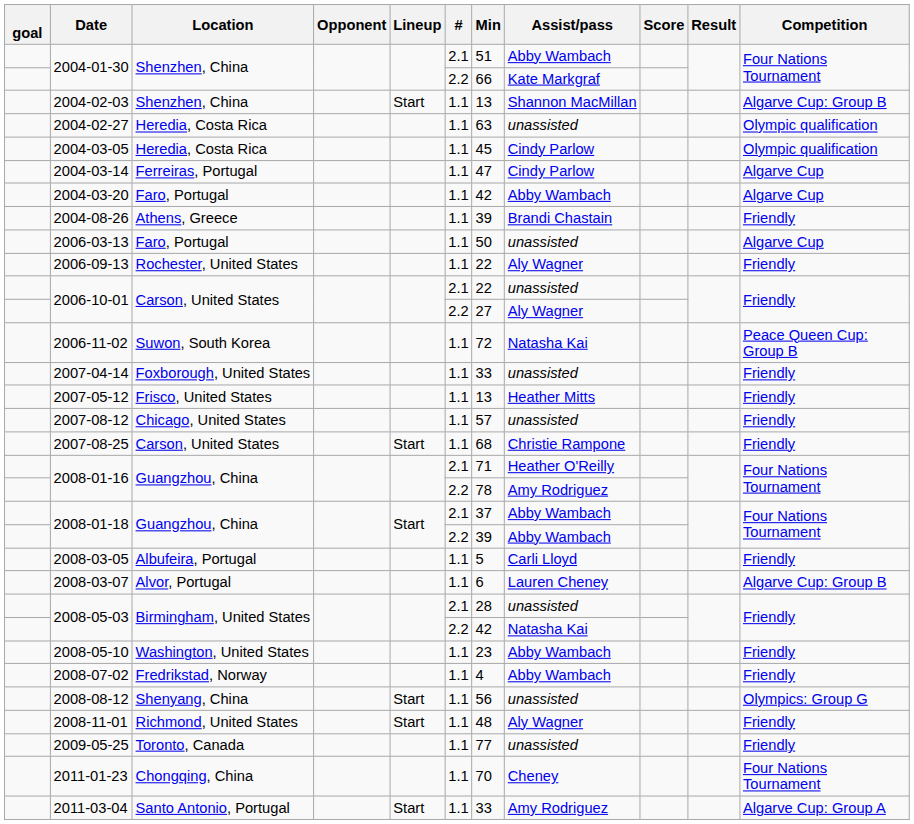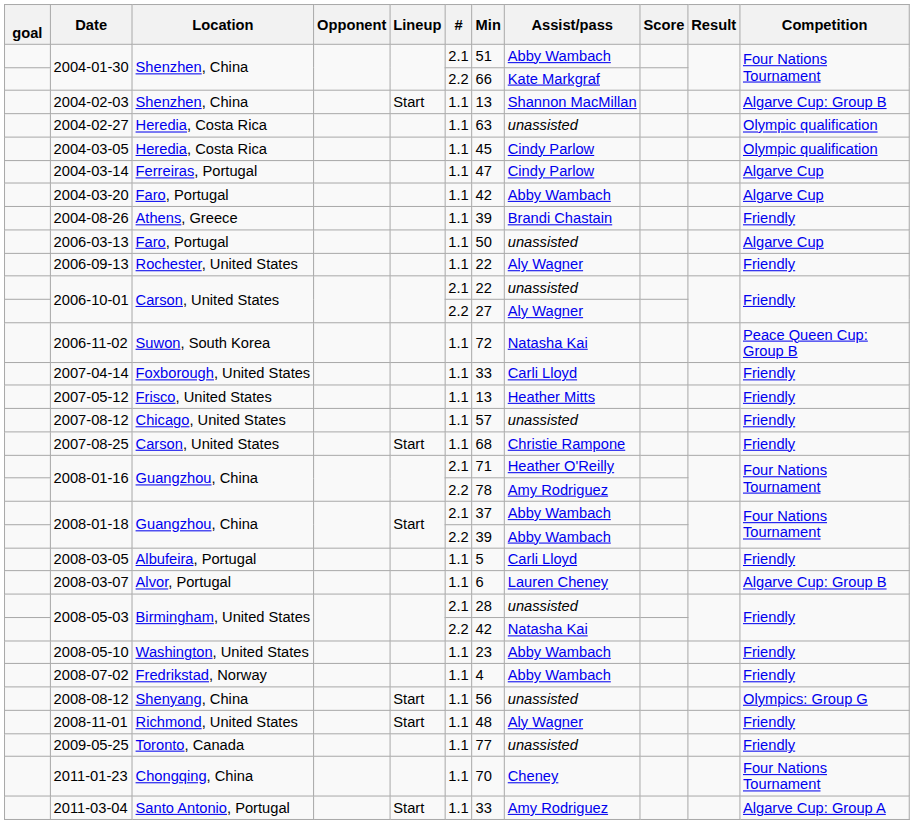 <table class="wikitable collapsible sortable" style="font-size:90%">
 <tr>
 <th data-sort-type=number width=38px><br>goal</th>
 <th>Date</th>
 <th>Location</th>
 <th>Opponent</th>
 <th data-sort-type=number>Lineup</th>
 <th data-sort-type=number>#</th>
 <th data-sort-type=number>Min</th>
 <th>Assist/pass</th>
 <th data-sort-type=number>Score</th>
 <th data-sort-type=number>Result</th>
 <th width=160px>Competition</th>
 </tr>
 <tr>
 <td></td>
 <td rowspan=2>2004-01-30</td>
 <td rowspan=2><a href='#'>Shenzhen</a>, China</td>
 <td rowspan=2></td>
 <td rowspan=2></td>
 <td>2.1</td>
 <td>51</td>
 <td><a href='#'>Abby Wambach</a></td>
 <td></td>
 <td rowspan=2></td>
 <td rowspan=2 ><a href='#'>Four Nations Tournament</a></td>
 </tr>
 <tr>
 <td></td>
 <td>2.2</td>
 <td>66</td>
 <td><a href='#'>Kate Markgraf</a></td>
 <td></td>
 </tr>
 <tr>
 <td></td>
 <td>2004-02-03</td>
 <td><a href='#'>Shenzhen</a>, China</td>
 <td></td>
 <td>Start</td>
 <td>1.1</td>
 <td>13</td>
 <td><a href='#'>Shannon MacMillan</a></td>
 <td></td>
 <td></td>
 <td><a href='#'>Algarve Cup: Group B</a></td>
 </tr>
 <tr>
 <td></td>
 <td>2004-02-27</td>
 <td><a href='#'>Heredia</a>, Costa Rica</td>
 <td></td>
 <td></td>
 <td>1.1</td>
 <td>63</td>
 <td><em>unassisted</em></td>
 <td></td>
 <td></td>
 <td><a href='#'>Olympic qualification</a></td>
 </tr>
 <tr>
 <td></td>
 <td>2004-03-05</td>
 <td><a href='#'>Heredia</a>, Costa Rica</td>
 <td></td>
 <td></td>
 <td>1.1</td>
 <td>45</td>
 <td><a href='#'>Cindy Parlow</a></td>
 <td></td>
 <td></td>
 <td><a href='#'>Olympic qualification</a></td>
 </tr>
 <tr>
 <td></td>
 <td>2004-03-14</td>
 <td><a href='#'>Ferreiras</a>, Portugal</td>
 <td></td>
 <td></td>
 <td>1.1</td>
 <td>47</td>
 <td><a href='#'>Cindy Parlow</a></td>
 <td></td>
 <td></td>
 <td><a href='#'>Algarve Cup</a></td>
 </tr>
 <tr>
 <td></td>
 <td>2004-03-20</td>
 <td><a href='#'>Faro</a>, Portugal</td>
 <td></td>
 <td></td>
 <td>1.1</td>
 <td>42</td>
 <td><a href='#'>Abby Wambach</a></td>
 <td></td>
 <td></td>
 <td><a href='#'>Algarve Cup</a></td>
 </tr>
 <tr>
 <td></td>
 <td>2004-08-26</td>
 <td><a href='#'>Athens</a>, Greece</td>
 <td></td>
 <td></td>
 <td>1.1</td>
 <td>39</td>
 <td><a href='#'>Brandi Chastain</a></td>
 <td></td>
 <td></td>
 <td><a href='#'>Friendly</a></td>
 </tr>
 <tr>
 <td></td>
 <td>2006-03-13</td>
 <td><a href='#'>Faro</a>, Portugal</td>
 <td></td>
 <td></td>
 <td>1.1</td>
 <td>50</td>
 <td><em>unassisted</em></td>
 <td></td>
 <td></td>
 <td><a href='#'>Algarve Cup</a></td>
 </tr>
 <tr>
 <td></td>
 <td>2006-09-13</td>
 <td><a href='#'>Rochester</a>, United States</td>
 <td></td>
 <td></td>
 <td>1.1</td>
 <td>22</td>
 <td><a href='#'>Aly Wagner</a></td>
 <td></td>
 <td></td>
 <td><a href='#'>Friendly</a></td>
 </tr>
 <tr>
 <td></td>
 <td rowspan=2>2006-10-01</td>
 <td rowspan=2><a href='#'>Carson</a>, United States</td>
 <td rowspan=2></td>
 <td rowspan=2></td>
 <td>2.1</td>
 <td>22</td>
 <td><em>unassisted</em></td>
 <td></td>
 <td rowspan=2></td>
 <td rowspan=2 ><a href='#'>Friendly</a></td>
 </tr>
 <tr>
 <td></td>
 <td>2.2</td>
 <td>27</td>
 <td><a href='#'>Aly Wagner</a></td>
 <td></td>
 </tr>
 <tr>
 <td></td>
 <td>2006-11-02</td>
 <td><a href='#'>Suwon</a>, South Korea</td>
 <td></td>
 <td></td>
 <td>1.1</td>
 <td>72</td>
 <td><a href='#'>Natasha Kai</a></td>
 <td></td>
 <td></td>
 <td><a href='#'>Peace Queen Cup: Group B</a></td>
 </tr>
 <tr>
 <td></td>
 <td>2007-04-14</td>
 <td><a href='#'>Foxborough</a>, United States</td>
 <td></td>
 <td></td>
 <td>1.1</td>
 <td>33</td>
-<td><em>unassisted</em></td>
+<td><a href='#'>Carli Lloyd</a></td>
 <td></td>
 <td></td>
 <td><a href='#'>Friendly</a></td>
 </tr>
 <tr>
 <td></td>
 <td>2007-05-12</td>
 <td><a href='#'>Frisco</a>, United States</td>
 <td></td>
 <td></td>
 <td>1.1</td>
 <td>13</td>
 <td><a href='#'>Heather Mitts</a></td>
 <td></td>
 <td></td>
 <td><a href='#'>Friendly</a></td>
 </tr>
 <tr>
 <td></td>
 <td>2007-08-12</td>
 <td><a href='#'>Chicago</a>, United States</td>
 <td></td>
 <td></td>
 <td>1.1</td>
 <td>57</td>
 <td><em>unassisted</em></td>
 <td></td>
 <td></td>
 <td><a href='#'>Friendly</a></td>
 </tr>
 <tr>
 <td></td>
 <td>2007-08-25</td>
 <td><a href='#'>Carson</a>, United States</td>
 <td></td>
 <td>Start</td>
 <td>1.1</td>
 <td>68</td>
 <td><a href='#'>Christie Rampone</a></td>
 <td></td>
 <td></td>
 <td><a href='#'>Friendly</a></td>
 </tr>
 <tr>
 <td></td>
 <td rowspan=2>2008-01-16</td>
 <td rowspan=2><a href='#'>Guangzhou</a>, China</td>
 <td rowspan=2></td>
 <td rowspan=2></td>
 <td>2.1</td>
 <td>71</td>
 <td><a href='#'>Heather O'Reilly</a></td>
 <td></td>
 <td rowspan=2></td>
 <td rowspan=2 ><a href='#'>Four Nations Tournament</a></td>
 </tr>
 <tr>
 <td></td>
 <td>2.2</td>
 <td>78</td>
 <td><a href='#'>Amy Rodriguez</a></td>
 <td></td>
 </tr>
 <tr>
 <td></td>
 <td rowspan=2>2008-01-18</td>
 <td rowspan=2><a href='#'>Guangzhou</a>, China</td>
 <td rowspan=2></td>
 <td rowspan=2>Start</td>
 <td>2.1</td>
 <td>37</td>
 <td><a href='#'>Abby Wambach</a></td>
 <td></td>
 <td rowspan=2></td>
 <td rowspan=2 ><a href='#'>Four Nations Tournament</a></td>
 </tr>
 <tr>
 <td></td>
 <td>2.2</td>
 <td>39</td>
 <td><a href='#'>Abby Wambach</a></td>
 <td></td>
 </tr>
 <tr>
 <td></td>
 <td>2008-03-05</td>
 <td><a href='#'>Albufeira</a>, Portugal</td>
 <td></td>
 <td></td>
 <td>1.1</td>
 <td>5</td>
 <td><a href='#'>Carli Lloyd</a></td>
 <td></td>
 <td></td>
 <td><a href='#'>Friendly</a></td>
 </tr>
 <tr>
 <td></td>
 <td>2008-03-07</td>
 <td><a href='#'>Alvor</a>, Portugal</td>
 <td></td>
 <td></td>
 <td>1.1</td>
 <td>6</td>
 <td><a href='#'>Lauren Cheney</a></td>
 <td></td>
 <td></td>
 <td><a href='#'>Algarve Cup: Group B</a></td>
 </tr>
 <tr>
 <td></td>
 <td rowspan=2>2008-05-03</td>
 <td rowspan=2><a href='#'>Birmingham</a>, United States</td>
 <td rowspan=2></td>
 <td rowspan=2></td>
 <td>2.1</td>
 <td>28</td>
 <td><em>unassisted</em></td>
 <td></td>
 <td rowspan=2></td>
 <td rowspan=2 ><a href='#'>Friendly</a></td>
 </tr>
 <tr>
 <td></td>
 <td>2.2</td>
 <td>42</td>
 <td><a href='#'>Natasha Kai</a></td>
 <td></td>
 </tr>
 <tr>
 <td></td>
 <td>2008-05-10</td>
 <td><a href='#'>Washington</a>, United States</td>
 <td></td>
 <td></td>
 <td>1.1</td>
 <td>23</td>
 <td><a href='#'>Abby Wambach</a></td>
 <td></td>
 <td></td>
 <td><a href='#'>Friendly</a></td>
 </tr>
 <tr>
 <td></td>
 <td>2008-07-02</td>
 <td><a href='#'>Fredrikstad</a>, Norway</td>
 <td></td>
 <td></td>
 <td>1.1</td>
 <td>4</td>
 <td><a href='#'>Abby Wambach</a></td>
 <td></td>
 <td></td>
 <td><a href='#'>Friendly</a></td>
 </tr>
 <tr>
 <td></td>
 <td>2008-08-12</td>
 <td><a href='#'>Shenyang</a>, China</td>
 <td></td>
 <td>Start</td>
 <td>1.1</td>
 <td>56</td>
 <td><em>unassisted</em></td>
 <td></td>
 <td></td>
 <td><a href='#'>Olympics: Group G</a></td>
 </tr>
 <tr>
 <td></td>
 <td>2008-11-01</td>
 <td><a href='#'>Richmond</a>, United States</td>
 <td></td>
 <td>Start</td>
 <td>1.1</td>
 <td>48</td>
 <td><a href='#'>Aly Wagner</a></td>
 <td></td>
 <td></td>
 <td><a href='#'>Friendly</a></td>
 </tr>
 <tr>
 <td></td>
 <td>2009-05-25</td>
 <td><a href='#'>Toronto</a>, Canada</td>
 <td></td>
 <td></td>
 <td>1.1</td>
 <td>77</td>
 <td><em>unassisted</em></td>
 <td></td>
 <td></td>
 <td><a href='#'>Friendly</a></td>
 </tr>
 <tr>
 <td></td>
 <td>2011-01-23</td>
 <td><a href='#'>Chongqing</a>, China</td>
 <td></td>
 <td></td>
 <td>1.1</td>
 <td>70</td>
 <td><a href='#'>Cheney</a></td>
 <td></td>
 <td></td>
 <td><a href='#'>Four Nations Tournament</a></td>
 </tr>
 <tr>
 <td></td>
 <td>2011-03-04</td>
 <td><a href='#'>Santo Antonio</a>, Portugal</td>
 <td></td>
 <td>Start</td>
 <td>1.1</td>
 <td>33</td>
 <td><a href='#'>Amy Rodriguez</a></td>
 <td></td>
 <td></td>
 <td><a href='#'>Algarve Cup: Group A</a></td>
 </tr>
 </table>
